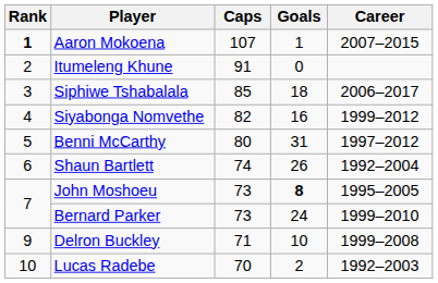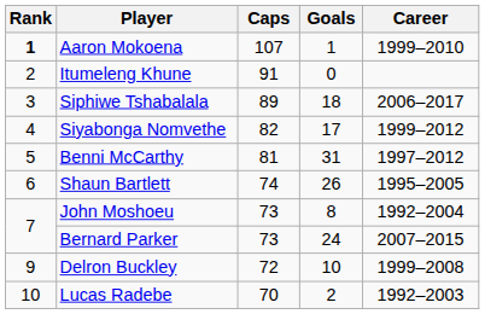 <table class="wikitable sortable" style="text-align: center;">
 <tr>
 <th width=30px>Rank</th>
 <th width=160px>Player</th>
 <th width=50px>Caps</th>
 <th width=50px>Goals</th>
 <th width=100px>Career</th>
 </tr>
 <tr>
 <td><strong>1</strong></td>
 <td align=left><a href='#'>Aaron Mokoena</a></td>
 <td>107</td>
 <td>1</td>
-<td>2007–2015</td>
+<td>1999–2010</td>
 </tr>
 <tr>
 <td>2</td>
 <td align=left><a href='#'>Itumeleng Khune</a></td>
 <td>91</td>
 <td>0</td>
 <td></td>
 </tr>
 <tr>
 <td>3</td>
 <td align=left><a href='#'>Siphiwe Tshabalala</a></td>
-<td>85</td>
+<td>89</td>
 <td>18</td>
 <td>2006–2017</td>
 </tr>
 <tr>
 <td>4</td>
 <td align=left><a href='#'>Siyabonga Nomvethe</a></td>
 <td>82</td>
-<td>16</td>
+<td>17</td>
 <td>1999–2012</td>
 </tr>
 <tr>
 <td>5</td>
 <td align=left><a href='#'>Benni McCarthy</a></td>
-<td>80</td>
+<td>81</td>
 <td>31</td>
 <td>1997–2012</td>
 </tr>
 <tr>
 <td>6</td>
 <td align=left><a href='#'>Shaun Bartlett</a></td>
 <td>74</td>
 <td>26</td>
-<td>1992–2004</td>
+<td>1995–2005</td>
 </tr>
 <tr>
 <td rowspan=2>7</td>
 <td align=left><a href='#'>John Moshoeu</a></td>
 <td>73</td>
-<td><strong>8</strong></td>
-<td>1995–2005</td>
+<td>8</td>
+<td>1992–2004</td>
 </tr>
 <tr>
 <td align=left><a href='#'>Bernard Parker</a></td>
 <td>73</td>
 <td>24</td>
-<td>1999–2010</td>
+<td>2007–2015</td>
 </tr>
 <tr>
 <td>9</td>
 <td align=left><a href='#'>Delron Buckley</a></td>
-<td>71</td>
+<td>72</td>
 <td>10</td>
 <td>1999–2008</td>
 </tr>
 <tr>
 <td>10</td>
 <td align=left><a href='#'>Lucas Radebe</a></td>
 <td>70</td>
 <td>2</td>
 <td>1992–2003</td>
 </tr>
 </table>
